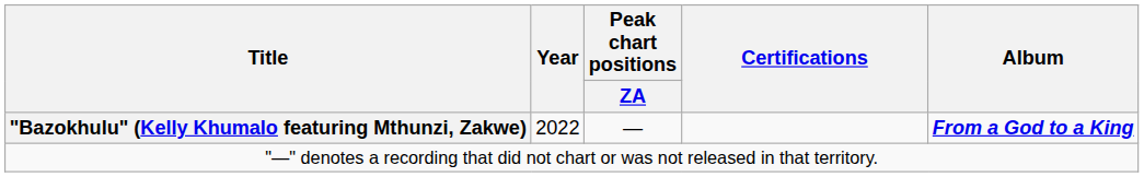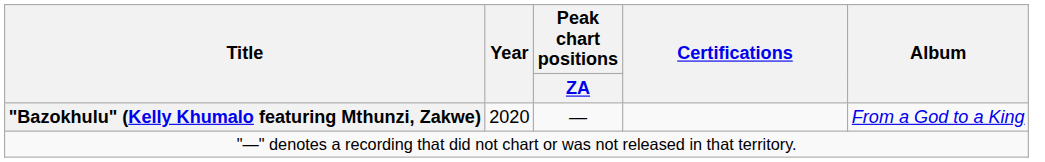 <table class="wikitable plainrowheaders" style="text-align:center;">
 <tr>
 <th scope="col" rowspan="2">Title</th>
 <th scope="col" rowspan="2">Year</th>
 <th scope="col" colspan="1">Peak chart positions</th>
 <th scope="col" rowspan="2" style="width:12em;"><a href='#'>Certifications</a></th>
 <th scope="col" rowspan="2">Album</th>
 </tr>
 <tr>
 <th scope="col" style="width:3em;font-size:100%;"><a href='#'>ZA</a><br></th>
 </tr>
 <tr>
 <th scope="row">"Bazokhulu" (<a href='#'>Kelly Khumalo</a> featuring Mthunzi, Zakwe)</th>
-<td>2022</td>
+<td>2020</td>
 <td>—</td>
 <td></td>
-<td><strong><em><a href='#'>From a God to a King</a></em></strong></td>
+<td><em><a href='#'>From a God to a King</a></em></td>
 </tr>
 <tr>
 <td colspan="8" style="font-size:90%">"—" denotes a recording that did not chart or was not released in that territory.</td>
 </tr>
 </table>
